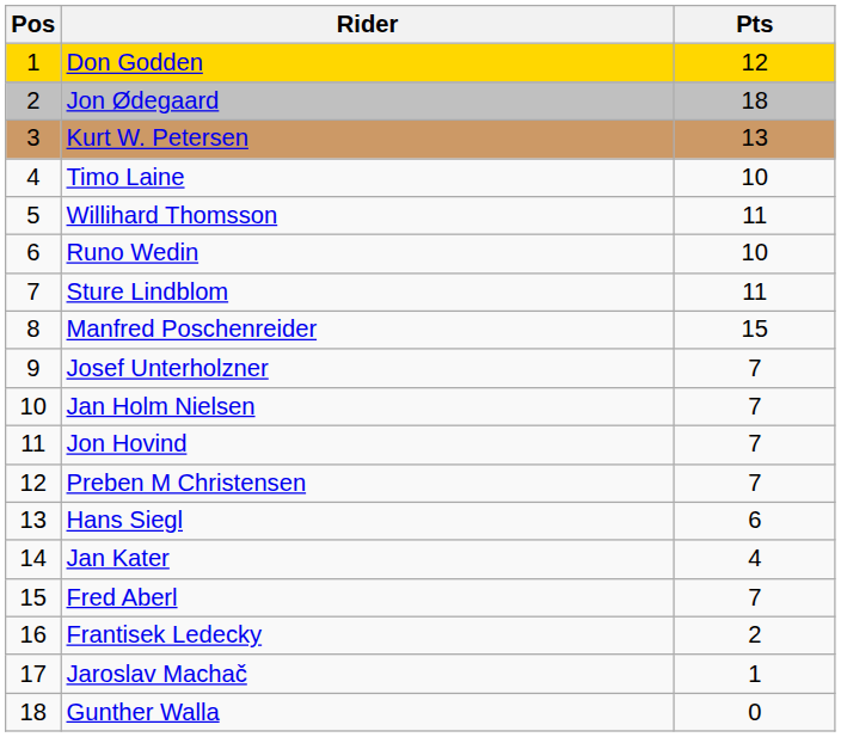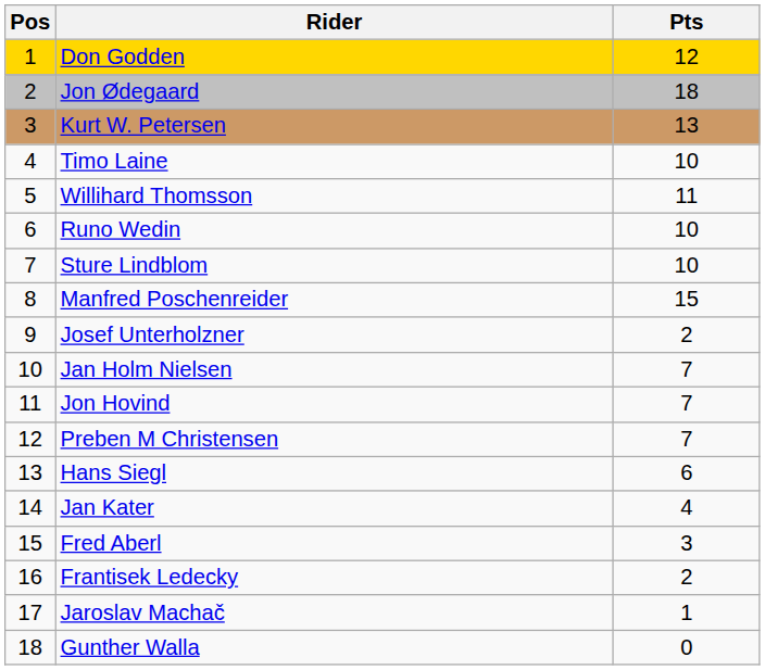 <table class="wikitable" style="font-size: 100%">
 <tr>
 <th width=20>Pos</th>
 <th width=400>Rider</th>
 <th width=100>Pts</th>
 </tr>
 <tr align=center style="background-color: gold;">
 <td>1</td>
 <td align="left"> <a href='#'>Don Godden</a></td>
 <td>12</td>
 </tr>
 <tr align=center style="background-color: silver;">
 <td>2</td>
 <td align="left"> <a href='#'>Jon Ødegaard</a></td>
 <td>18</td>
 </tr>
 <tr align=center style="background-color: #cc9966;">
 <td>3</td>
 <td align="left"> <a href='#'>Kurt W. Petersen</a></td>
 <td>13</td>
 </tr>
 <tr align=center>
 <td>4</td>
 <td align="left"> <a href='#'>Timo Laine</a></td>
 <td>10</td>
 </tr>
 <tr align=center>
 <td>5</td>
 <td align="left"> <a href='#'>Willihard Thomsson</a></td>
 <td>11</td>
 </tr>
 <tr align=center>
 <td>6</td>
 <td align="left"> <a href='#'>Runo Wedin</a></td>
 <td>10</td>
 </tr>
 <tr align=center>
 <td>7</td>
 <td align="left"> <a href='#'>Sture Lindblom</a></td>
-<td>11</td>
+<td>10</td>
 </tr>
 <tr align=center>
 <td>8</td>
 <td align="left"> <a href='#'>Manfred Poschenreider</a></td>
 <td>15</td>
 </tr>
 <tr align=center>
 <td>9</td>
 <td align="left"> <a href='#'>Josef Unterholzner</a></td>
-<td>7</td>
+<td>2</td>
 </tr>
 <tr align=center>
 <td>10</td>
 <td align="left"> <a href='#'>Jan Holm Nielsen</a></td>
 <td>7</td>
 </tr>
 <tr align=center>
 <td>11</td>
 <td align="left"> <a href='#'>Jon Hovind</a></td>
 <td>7</td>
 </tr>
 <tr align=center>
 <td>12</td>
 <td align="left"> <a href='#'>Preben M Christensen</a></td>
 <td>7</td>
 </tr>
 <tr align=center>
 <td>13</td>
 <td align="left"> <a href='#'>Hans Siegl</a></td>
 <td>6</td>
 </tr>
 <tr align=center>
 <td>14</td>
 <td align="left"> <a href='#'>Jan Kater</a></td>
 <td>4</td>
 </tr>
 <tr align=center>
 <td>15</td>
 <td align="left"> <a href='#'>Fred Aberl</a></td>
-<td>7</td>
+<td>3</td>
 </tr>
 <tr align=center>
 <td>16</td>
 <td align="left"> <a href='#'>Frantisek Ledecky</a></td>
 <td>2</td>
 </tr>
 <tr align=center>
 <td>17</td>
 <td align="left"> <a href='#'>Jaroslav Machač</a></td>
 <td>1</td>
 </tr>
 <tr align=center>
 <td>18</td>
 <td align="left"> <a href='#'>Gunther Walla</a></td>
 <td>0</td>
 </tr>
 </table>
